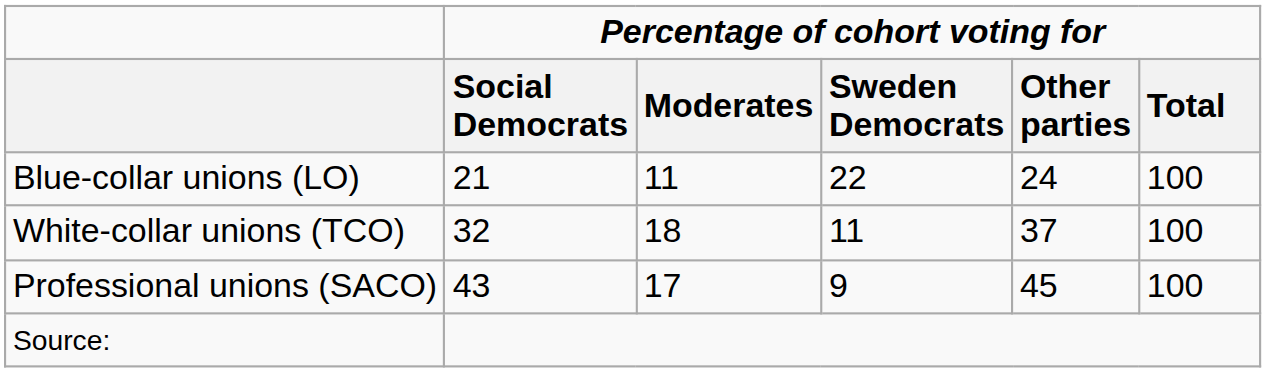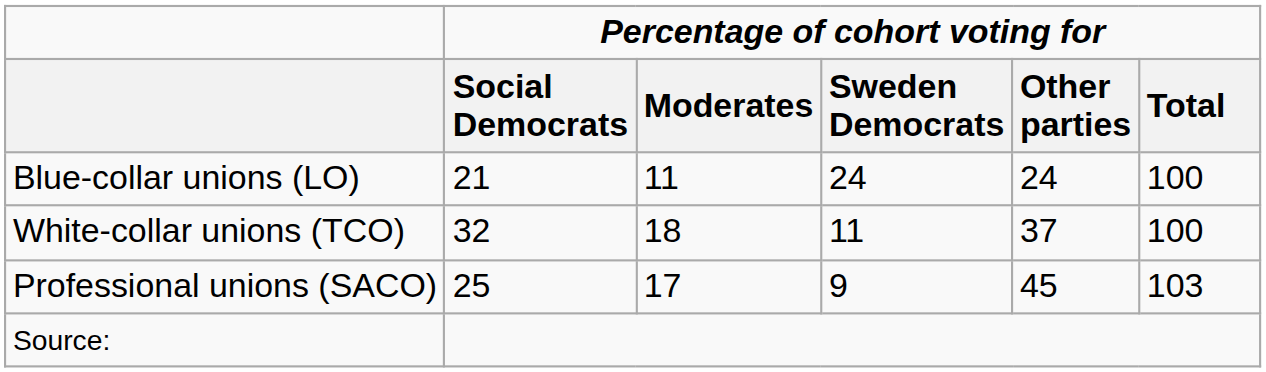 <table style="float:left;"  class="wikitable">
 <tr>
 <td></td>
 <td colspan=5 style="text-align:center;"><strong><em>Percentage of cohort voting for</em></strong></td>
 </tr>
 <tr>
 <th></th>
 <th style="text-align:left; width:50px;">Social Democrats</th>
 <th style="text-align:left; width:50px;">Moderates</th>
 <th style="text-align:left; width:50px;">Sweden Democrats</th>
 <th style="text-align:left; width:50px;">Other parties</th>
 <th style="text-align:left; width:50px;">Total</th>
 </tr>
 <tr>
 <td>Blue-collar unions (LO)</td>
 <td>21</td>
 <td>11</td>
-<td>22</td>
+<td>24</td>
 <td>24</td>
 <td>100</td>
 </tr>
 <tr>
 <td>White-collar unions (TCO)</td>
 <td>32</td>
 <td>18</td>
 <td>11</td>
 <td>37</td>
 <td>100</td>
 </tr>
 <tr>
 <td>Professional unions (SACO)</td>
-<td>43</td>
+<td>25</td>
 <td>17</td>
 <td>9</td>
 <td>45</td>
-<td>100</td>
+<td>103</td>
 </tr>
 <tr>
 <td><small>Source:</small></td>
 <td colspan=5></td>
 </tr>
 </table>
